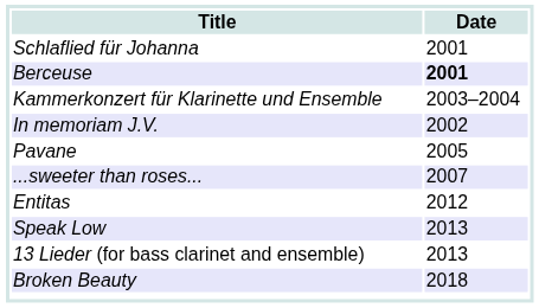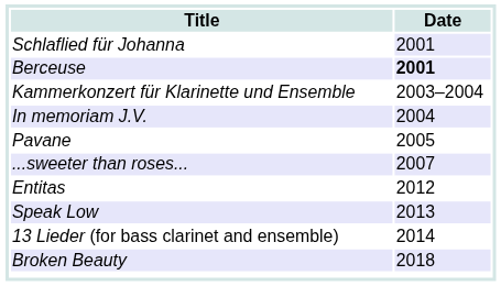 <table class="sortable" style="border-style: solid; border-width: medium; border-color: #d4e6e5;" width="450px">
 <tr style="background:#d4e6e5;">
 <th width="80%">Title</th>
 <th width="20%">Date</th>
 </tr>
 <tr>
 <td><em>Schlaflied für Johanna</em></td>
-<td>2001</td>
+<td style="background: lavender;">2001</td>
 </tr>
 <tr style="background:Lavender;">
 <td><em>Berceuse</em></td>
 <td><strong>2001</strong></td>
 </tr>
 <tr>
 <td><em>Kammerkonzert für Klarinette und Ensemble</em></td>
 <td>2003–2004</td>
 </tr>
 <tr style="background:Lavender;">
 <td><em>In memoriam J.V.</em></td>
-<td>2002</td>
+<td>2004</td>
 </tr>
 <tr>
 <td><em>Pavane</em></td>
 <td>2005</td>
 </tr>
 <tr style="background:Lavender;">
 <td><em>...sweeter than roses...</em></td>
 <td>2007</td>
 </tr>
 <tr>
 <td><em>Entitas</em></td>
 <td>2012</td>
 </tr>
 <tr style="background:Lavender;">
 <td><em>Speak Low</em></td>
 <td>2013</td>
 </tr>
 <tr>
 <td><em>13 Lieder</em> (for bass clarinet and ensemble)</td>
-<td>2013</td>
+<td>2014</td>
 </tr>
 <tr style="background:Lavender;">
 <td><em>Broken Beauty</em></td>
 <td>2018</td>
 </tr>
 <tr>
 <td></td>
 <td></td>
 </tr>
 </table>
